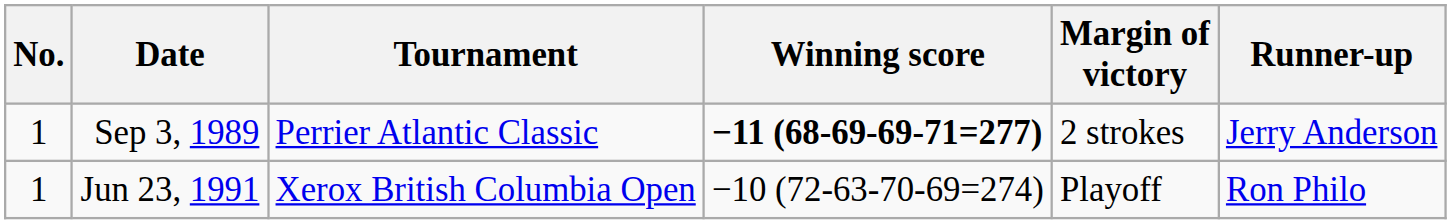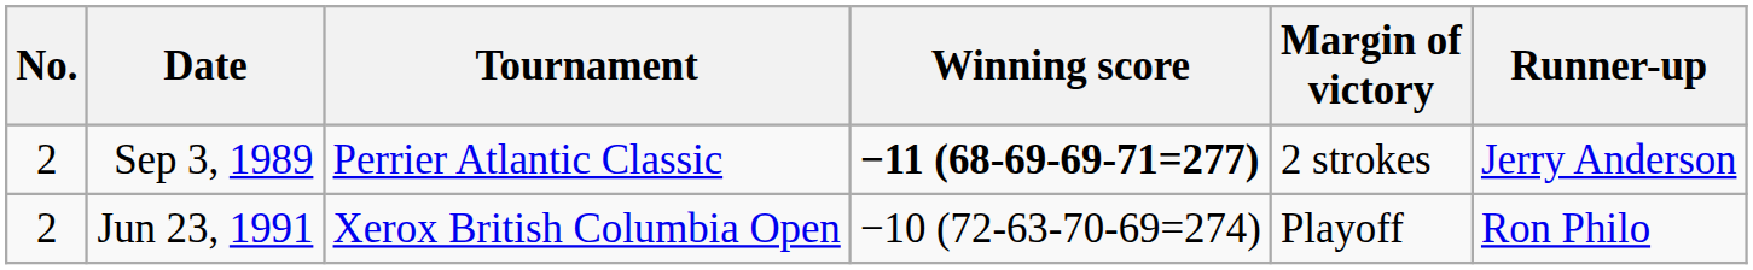 <table class="wikitable" style="font-size:95%;">
 <tr>
 <th>No.</th>
 <th>Date</th>
 <th>Tournament</th>
 <th>Winning score</th>
 <th>Margin of<br>victory</th>
 <th>Runner-up</th>
 </tr>
 <tr>
-<td align=center>1</td>
+<td align=center>2</td>
 <td align=right>Sep 3, <a href='#'>1989</a></td>
 <td><a href='#'>Perrier Atlantic Classic</a></td>
 <td><strong>−11 (68-69-69-71=277)</strong></td>
 <td>2 strokes</td>
 <td> <a href='#'>Jerry Anderson</a></td>
 </tr>
 <tr>
-<td align=center>1</td>
+<td align=center>2</td>
 <td align=right>Jun 23, <a href='#'>1991</a></td>
 <td><a href='#'>Xerox British Columbia Open</a></td>
 <td>−10 (72-63-70-69=274)</td>
 <td>Playoff</td>
 <td> <a href='#'>Ron Philo</a></td>
 </tr>
 </table>
